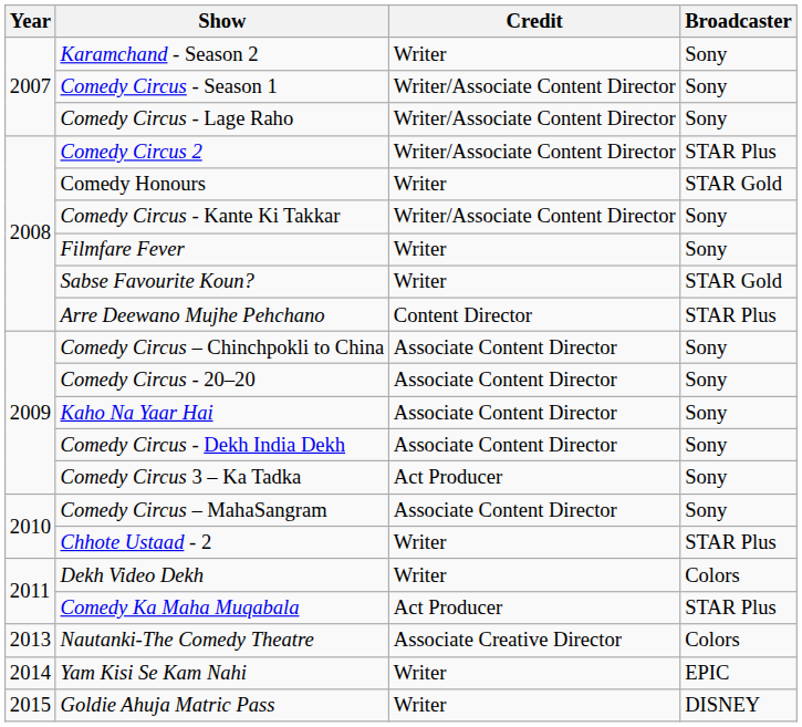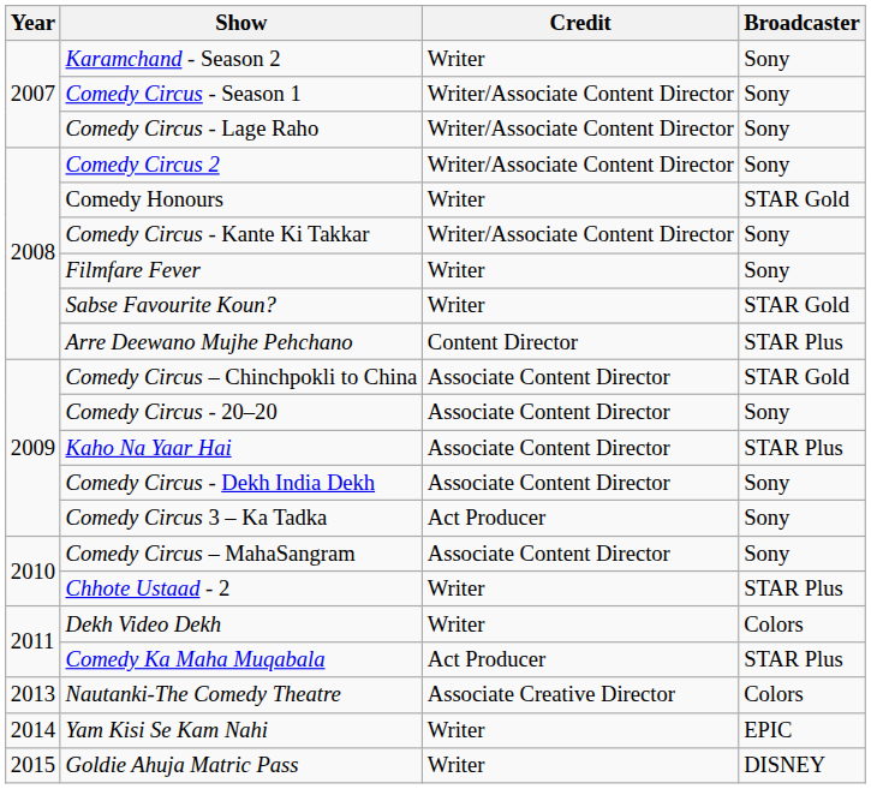 <table class="wikitable">
 <tr>
 <th>Year</th>
 <th>Show</th>
 <th>Credit</th>
 <th>Broadcaster</th>
 </tr>
 <tr>
 <td rowspan="3">2007</td>
 <td><em><a href='#'>Karamchand</a></em> - Season 2</td>
 <td>Writer</td>
 <td>Sony</td>
 </tr>
 <tr>
 <td><em><a href='#'>Comedy Circus</a></em> - Season 1</td>
 <td>Writer/Associate Content Director</td>
 <td>Sony</td>
 </tr>
 <tr>
 <td><em>Comedy Circus</em> - Lage Raho</td>
 <td>Writer/Associate Content Director</td>
 <td>Sony</td>
 </tr>
 <tr>
 <td rowspan="6">2008</td>
 <td><em><a href='#'>Comedy Circus 2</a></em></td>
 <td>Writer/Associate Content Director</td>
-<td>STAR Plus</td>
+<td>Sony</td>
 </tr>
 <tr>
 <td>Comedy Honours</td>
 <td>Writer</td>
 <td>STAR Gold</td>
 </tr>
 <tr>
 <td><em>Comedy Circus</em> - Kante Ki Takkar</td>
 <td>Writer/Associate Content Director</td>
 <td>Sony</td>
 </tr>
 <tr>
 <td><em>Filmfare Fever</em></td>
 <td>Writer</td>
 <td>Sony</td>
 </tr>
 <tr>
 <td><em>Sabse Favourite Koun?</em></td>
 <td>Writer</td>
 <td>STAR Gold</td>
 </tr>
 <tr>
 <td><em>Arre Deewano Mujhe Pehchano</em></td>
 <td>Content Director</td>
 <td>STAR Plus</td>
 </tr>
 <tr>
 <td rowspan="5">2009</td>
 <td><em>Comedy Circus</em> – Chinchpokli to China</td>
 <td>Associate Content Director</td>
-<td>Sony</td>
+<td>STAR Gold</td>
 </tr>
 <tr>
 <td><em>Comedy Circus</em> - 20–20</td>
 <td>Associate Content Director</td>
 <td>Sony</td>
 </tr>
 <tr>
 <td><em><a href='#'>Kaho Na Yaar Hai</a></em></td>
 <td>Associate Content Director</td>
-<td>Sony</td>
+<td>STAR Plus</td>
 </tr>
 <tr>
 <td><em>Comedy Circus</em> - <a href='#'>Dekh India Dekh</a></td>
 <td>Associate Content Director</td>
 <td>Sony</td>
 </tr>
 <tr>
 <td><em>Comedy Circus</em> 3 – Ka Tadka</td>
 <td>Act Producer</td>
 <td>Sony</td>
 </tr>
 <tr>
 <td rowspan="2">2010</td>
 <td><em>Comedy Circus</em> – MahaSangram</td>
 <td>Associate Content Director</td>
 <td>Sony</td>
 </tr>
 <tr>
 <td><em><a href='#'>Chhote Ustaad</a></em> - 2</td>
 <td>Writer</td>
 <td>STAR Plus</td>
 </tr>
 <tr>
 <td rowspan="2">2011</td>
 <td><em>Dekh Video Dekh</em></td>
 <td>Writer</td>
 <td>Colors</td>
 </tr>
 <tr>
 <td><em><a href='#'>Comedy Ka Maha Muqabala</a></em></td>
 <td>Act Producer</td>
 <td>STAR Plus</td>
 </tr>
 <tr>
 <td>2013</td>
 <td><em>Nautanki-The Comedy Theatre</em></td>
 <td>Associate Creative Director</td>
 <td>Colors</td>
 </tr>
 <tr>
 <td>2014</td>
 <td><em>Yam Kisi Se Kam Nahi</em></td>
 <td>Writer</td>
 <td>EPIC</td>
 </tr>
 <tr>
 <td>2015</td>
 <td><em>Goldie Ahuja Matric Pass</em></td>
 <td>Writer</td>
 <td>DISNEY</td>
 </tr>
 </table>
